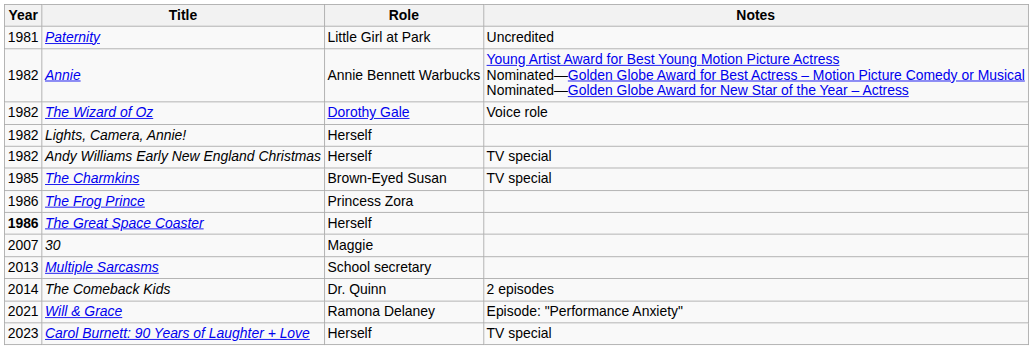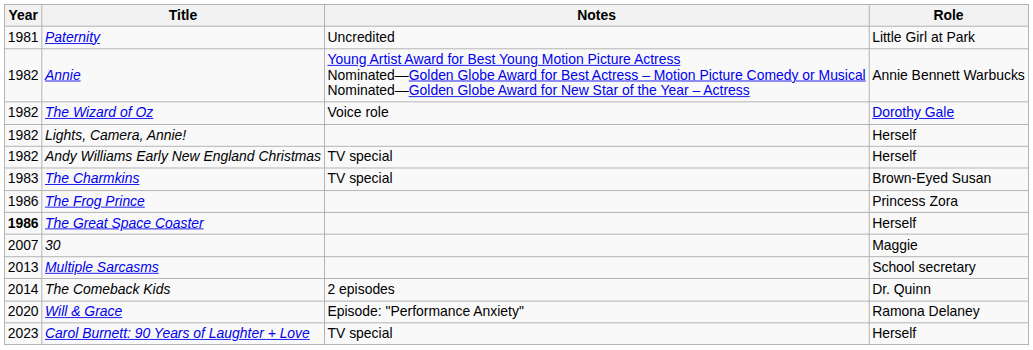 <table class="wikitable sortable">
 <tr>
 <th>Year</th>
 <th>Title</th>
+<th>Notes</th>
 <th>Role</th>
-<th>Notes</th>
 </tr>
 <tr>
 <td>1981</td>
 <td><em><a href='#'>Paternity</a></em></td>
+<td>Uncredited</td>
 <td>Little Girl at Park</td>
-<td>Uncredited</td>
 </tr>
 <tr>
 <td>1982</td>
 <td><em><a href='#'>Annie</a></em></td>
+<td><a href='#'>Young Artist Award for Best Young Motion Picture Actress</a><br>Nominated—<a href='#'>Golden Globe Award for Best Actress – Motion Picture Comedy or Musical</a><br>Nominated—<a href='#'>Golden Globe Award for New Star of the Year – Actress</a></td>
 <td>Annie Bennett Warbucks</td>
-<td><a href='#'>Young Artist Award for Best Young Motion Picture Actress</a><br>Nominated—<a href='#'>Golden Globe Award for Best Actress – Motion Picture Comedy or Musical</a><br>Nominated—<a href='#'>Golden Globe Award for New Star of the Year – Actress</a></td>
 </tr>
 <tr>
 <td>1982</td>
 <td><em><a href='#'>The Wizard of Oz</a></em></td>
+<td>Voice role</td>
 <td><a href='#'>Dorothy Gale</a></td>
-<td>Voice role</td>
 </tr>
 <tr>
 <td>1982</td>
 <td><em>Lights, Camera, Annie!</em></td>
+<td></td>
 <td>Herself</td>
-<td></td>
 </tr>
 <tr>
 <td>1982</td>
 <td><em>Andy Williams Early New England Christmas</em></td>
+<td>TV special</td>
 <td>Herself</td>
-<td>TV special</td>
 </tr>
 <tr>
-<td>1985</td>
+<td>1983</td>
 <td><em><a href='#'>The Charmkins</a></em></td>
+<td>TV special</td>
 <td>Brown-Eyed Susan</td>
-<td>TV special</td>
 </tr>
 <tr>
 <td>1986</td>
 <td><em><a href='#'>The Frog Prince</a></em></td>
+<td></td>
 <td>Princess Zora</td>
-<td></td>
 </tr>
 <tr>
 <td><strong>1986</strong></td>
 <td><em><a href='#'>The Great Space Coaster</a></em></td>
+<td></td>
 <td>Herself</td>
-<td></td>
 </tr>
 <tr>
 <td>2007</td>
 <td><em>30</em></td>
+<td></td>
 <td>Maggie</td>
-<td></td>
 </tr>
 <tr>
 <td>2013</td>
 <td><em><a href='#'>Multiple Sarcasms</a></em></td>
+<td></td>
 <td>School secretary</td>
-<td></td>
 </tr>
 <tr>
 <td>2014</td>
 <td><em>The Comeback Kids</em></td>
+<td>2 episodes</td>
 <td>Dr. Quinn</td>
-<td>2 episodes</td>
 </tr>
 <tr>
-<td>2021</td>
+<td>2020</td>
 <td><em><a href='#'>Will & Grace</a></em></td>
+<td>Episode: "Performance Anxiety"</td>
 <td>Ramona Delaney</td>
-<td>Episode: "Performance Anxiety"</td>
 </tr>
 <tr>
 <td>2023</td>
 <td><em><a href='#'>Carol Burnett: 90 Years of Laughter + Love</a></em></td>
+<td>TV special</td>
 <td>Herself</td>
-<td>TV special</td>
 </tr>
 </table>
